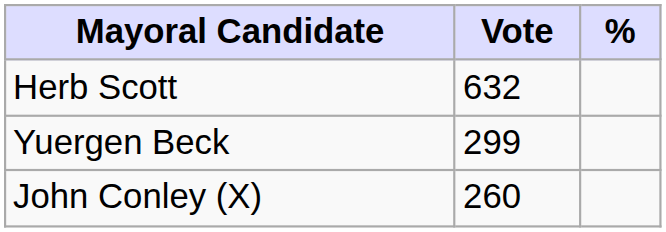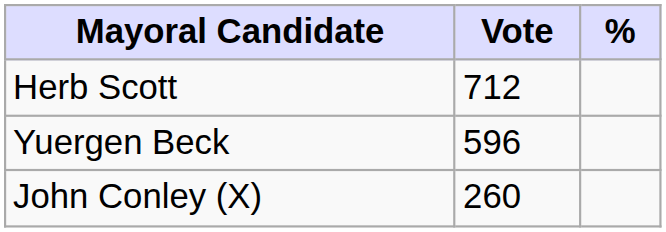 <table class="wikitable">
 <tr>
 <th style="background:#ddf; width:200px;">Mayoral Candidate </th>
 <th style="background:#ddf; width:50px;">Vote</th>
 <th style="background:#ddf; width:30px;">%</th>
 </tr>
 <tr>
 <td>Herb Scott</td>
-<td>632</td>
+<td>712</td>
 <td></td>
 </tr>
 <tr>
 <td>Yuergen Beck</td>
-<td>299</td>
+<td>596</td>
 <td></td>
 </tr>
 <tr>
 <td>John Conley (X)</td>
 <td>260</td>
 <td></td>
 </tr>
 </table>
